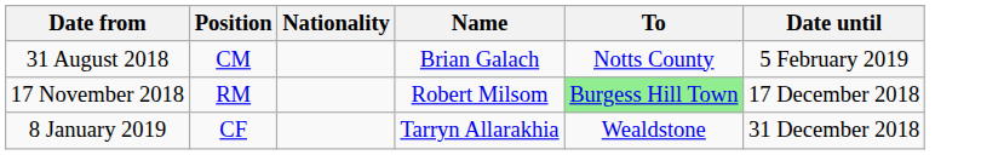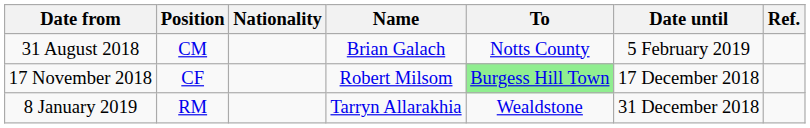 <table class="wikitable" style="text-align:center;">
 <tr>
 <th>Date from</th>
 <th>Position</th>
 <th>Nationality</th>
 <th>Name</th>
 <th>To</th>
 <th>Date until</th>
+<th>Ref.</th>
 </tr>
 <tr>
 <td>31 August 2018</td>
 <td><a href='#'>CM</a></td>
 <td></td>
 <td><a href='#'>Brian Galach</a></td>
 <td><a href='#'>Notts County</a></td>
 <td>5 February 2019</td>
+<td></td>
 </tr>
 <tr>
 <td>17 November 2018</td>
-<td><a href='#'>RM</a></td>
+<td><a href='#'>CF</a></td>
 <td></td>
 <td><a href='#'>Robert Milsom</a></td>
 <td style="background: lightgreen;"><a href='#'>Burgess Hill Town</a></td>
 <td>17 December 2018</td>
+<td></td>
 </tr>
 <tr>
 <td>8 January 2019</td>
-<td><a href='#'>CF</a></td>
+<td><a href='#'>RM</a></td>
 <td></td>
 <td><a href='#'>Tarryn Allarakhia</a></td>
 <td><a href='#'>Wealdstone</a></td>
 <td>31 December 2018</td>
+<td></td>
 </tr>
 </table>
